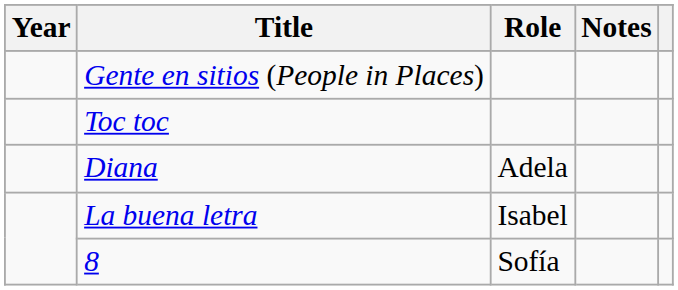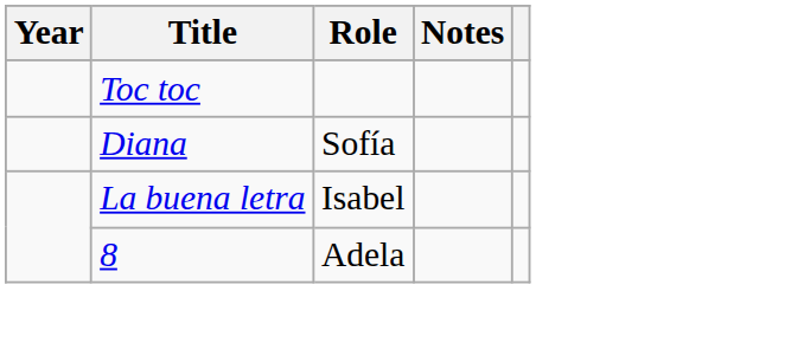 <table class="wikitable">
 <tr>
 <th>Year</th>
 <th>Title</th>
 <th>Role</th>
 <th class = "unsortable">Notes</th>
 <th class = "unsortable"></th>
-</tr>
-<tr>
-<td></td>
-<td><em><a href='#'>Gente en sitios</a></em> (<em>People in Places</em>)</td>
-<td></td>
-<td></td>
-<td></td>
 </tr>
 <tr>
 <td></td>
 <td><em><a href='#'>Toc toc</a></em></td>
 <td></td>
 <td></td>
 <td></td>
 </tr>
 <tr>
 <td></td>
 <td><em><a href='#'>Diana</a></em></td>
-<td>Adela</td>
+<td>Sofía</td>
 <td></td>
 <td></td>
 </tr>
 <tr>
 <td rowspan = "2"></td>
 <td><em><a href='#'>La buena letra</a></em></td>
 <td>Isabel</td>
 <td></td>
 <td></td>
 </tr>
 <tr>
 <td><em><a href='#'>8</a></em></td>
-<td>Sofía</td>
+<td>Adela</td>
 <td></td>
 <td></td>
 </tr>
 </table>
